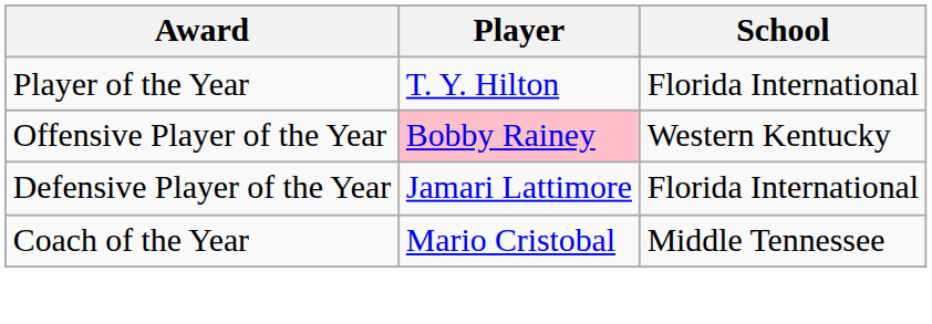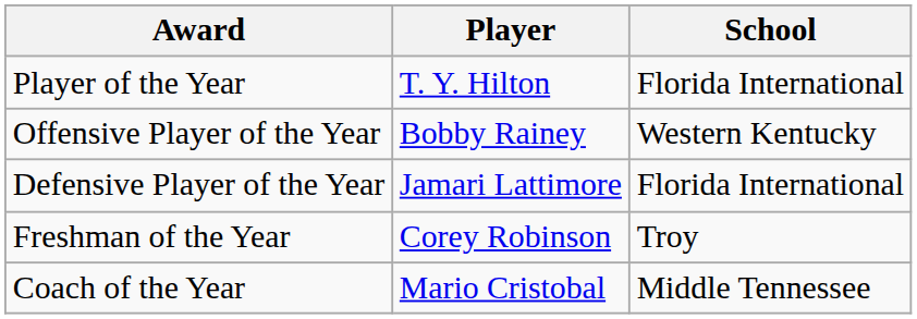 <table class="wikitable sortable">
 <tr>
 <th>Award</th>
 <th>Player</th>
 <th>School</th>
 </tr>
 <tr>
 <td>Player of the Year</td>
 <td><a href='#'>T. Y. Hilton</a></td>
 <td>Florida International</td>
 </tr>
 <tr>
 <td>Offensive Player of the Year</td>
-<td style="background: pink;"><a href='#'>Bobby Rainey</a></td>
+<td><a href='#'>Bobby Rainey</a></td>
 <td>Western Kentucky</td>
 </tr>
 <tr>
 <td>Defensive Player of the Year</td>
 <td><a href='#'>Jamari Lattimore</a></td>
 <td>Florida International</td>
 </tr>
 <tr>
+<td>Freshman of the Year</td>
+<td><a href='#'>Corey Robinson</a></td>
+<td>Troy</td>
+</tr>
+<tr>
 <td>Coach of the Year</td>
 <td><a href='#'>Mario Cristobal</a></td>
 <td>Middle Tennessee</td>
 </tr>
 </table>
